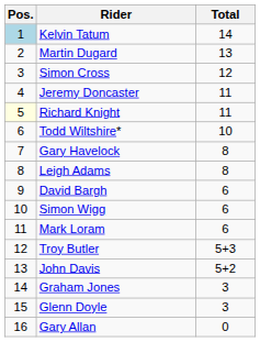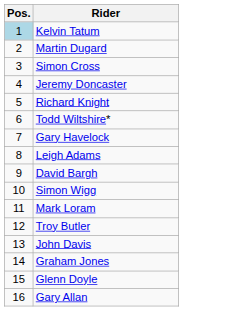 <table class=wikitable>
 <tr>
 <th width=25px>Pos.</th>
 <th width=200px>Rider</th>
-<th width=70px>Total</th>
 </tr>
 <tr align=center >
 <td style="background: lightblue;">1</td>
 <td align=left> <a href='#'>Kelvin Tatum</a></td>
-<td>14</td>
 </tr>
 <tr align=center >
 <td>2</td>
 <td align=left> <a href='#'>Martin Dugard</a></td>
-<td>13</td>
 </tr>
 <tr align=center >
 <td>3</td>
 <td align=left> <a href='#'>Simon Cross</a></td>
-<td>12</td>
 </tr>
 <tr align=center >
 <td>4</td>
 <td align=left> <a href='#'>Jeremy Doncaster</a></td>
-<td>11</td>
 </tr>
 <tr align=center >
-<td style="background: lightyellow;">5</td>
+<td>5</td>
 <td align=left> <a href='#'>Richard Knight</a></td>
-<td>11</td>
 </tr>
 <tr align=center >
 <td>6</td>
 <td align=left> <a href='#'>Todd Wiltshire</a>*</td>
-<td>10</td>
 </tr>
 <tr align=center >
 <td>7</td>
 <td align=left> <a href='#'>Gary Havelock</a></td>
-<td>8</td>
 </tr>
 <tr align=center >
 <td>8</td>
 <td align=left> <a href='#'>Leigh Adams</a></td>
-<td>8</td>
 </tr>
 <tr align=center >
 <td>9</td>
 <td align=left> <a href='#'>David Bargh</a></td>
-<td>6</td>
 </tr>
 <tr align=center >
 <td>10</td>
 <td align=left> <a href='#'>Simon Wigg</a></td>
-<td>6</td>
 </tr>
 <tr align=center >
 <td>11</td>
 <td align=left> <a href='#'>Mark Loram</a></td>
-<td>6</td>
 </tr>
 <tr align=center >
 <td>12</td>
 <td align=left> <a href='#'>Troy Butler</a></td>
-<td>5+3</td>
 </tr>
 <tr align=center >
 <td>13</td>
 <td align=left> <a href='#'>John Davis</a></td>
-<td>5+2</td>
 </tr>
 <tr align=center>
 <td>14</td>
 <td align=left> <a href='#'>Graham Jones</a></td>
-<td>3</td>
 </tr>
 <tr align=center>
 <td>15</td>
 <td align=left> <a href='#'>Glenn Doyle</a></td>
-<td>3</td>
 </tr>
 <tr align=center>
 <td>16</td>
 <td align=left> <a href='#'>Gary Allan</a></td>
-<td>0</td>
 </tr>
 </table>
